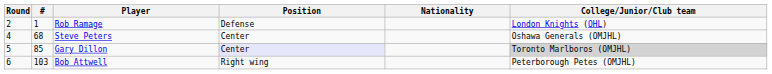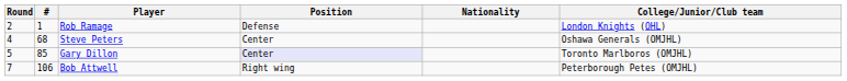 <table class="wikitable">
 <tr>
 <th bgcolor="#DDDDFF" width="2.75%">Round</th>
 <th bgcolor="#DDDDFF" width="2.75%">#</th>
 <th bgcolor="#DDDDFF" width="22.0%">Player</th>
 <th bgcolor="#DDDDFF" width="22.0%">Position</th>
 <th bgcolor="#DDDDFF" width="16.5%">Nationality</th>
 <th bgcolor="#DDDDFF" width="40.0%">College/Junior/Club team</th>
 </tr>
 <tr>
 <td>2</td>
 <td>1</td>
 <td><a href='#'>Rob Ramage</a></td>
 <td>Defense</td>
 <td></td>
 <td><a href='#'>London Knights</a> (<a href='#'>OHL</a>)</td>
 </tr>
 <tr>
 <td>4</td>
 <td>68</td>
 <td><a href='#'>Steve Peters</a></td>
 <td>Center</td>
 <td></td>
 <td>Oshawa Generals (OMJHL)</td>
 </tr>
 <tr>
 <td>5</td>
 <td>85</td>
 <td><a href='#'>Gary Dillon</a></td>
 <td style="background: lavender;">Center</td>
 <td></td>
-<td style="background: lightgrey;">Toronto Marlboros (OMJHL)</td>
+<td>Toronto Marlboros (OMJHL)</td>
 </tr>
 <tr>
-<td>6</td>
-<td>103</td>
+<td>7</td>
+<td>106</td>
 <td><a href='#'>Bob Attwell</a></td>
 <td>Right wing</td>
 <td></td>
 <td>Peterborough Petes (OMJHL)</td>
 </tr>
 </table>
